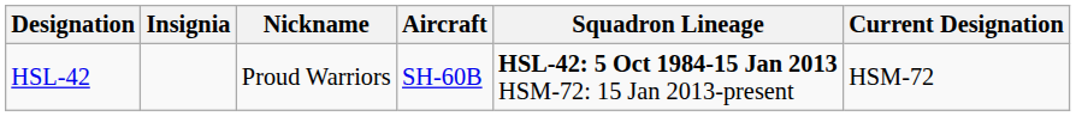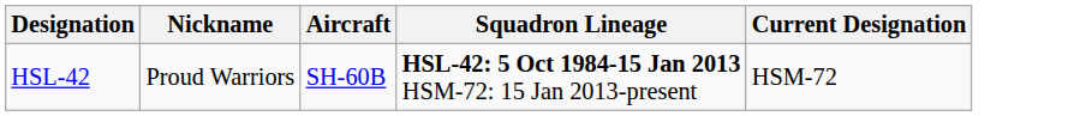 <table class="wikitable">
 <tr>
 <th>Designation</th>
-<th>Insignia</th>
 <th>Nickname</th>
 <th>Aircraft</th>
 <th>Squadron Lineage</th>
 <th>Current Designation</th>
 </tr>
 <tr>
 <td><a href='#'>HSL-42</a></td>
-<td></td>
 <td>Proud Warriors</td>
 <td><a href='#'>SH-60B</a></td>
 <td style="white-space: nowrap;"><strong>HSL-42: 5 Oct 1984-15 Jan 2013</strong><br>HSM-72: 15 Jan 2013-present</td>
 <td>HSM-72</td>
 </tr>
 </table>
